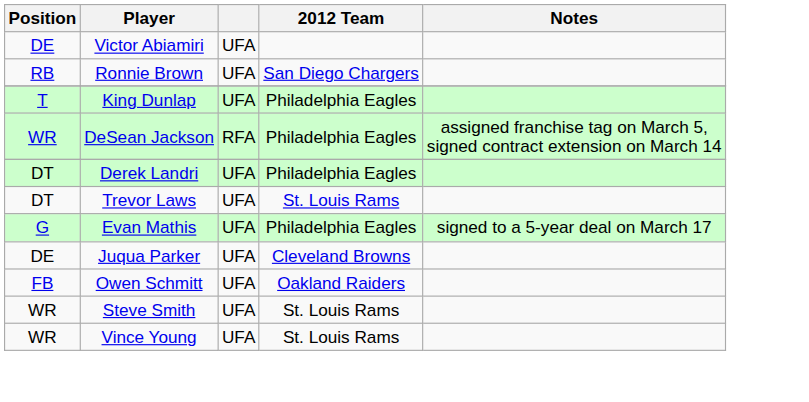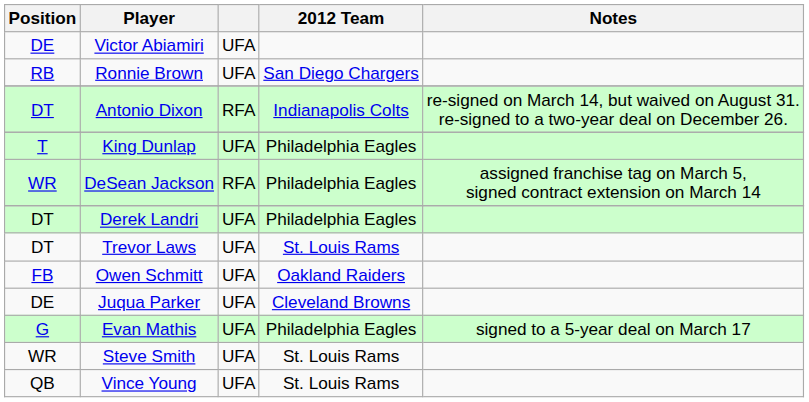 <table class="wikitable" style="font-size: 95%; text-align: center;">
 <tr>
 <th>Position</th>
 <th>Player</th>
 <th></th>
 <th>2012 Team</th>
 <th>Notes</th>
 </tr>
 <tr>
 <td><a href='#'>DE</a></td>
 <td><a href='#'>Victor Abiamiri</a></td>
 <td>UFA</td>
 <td></td>
 <td></td>
 </tr>
 <tr>
 <td><a href='#'>RB</a></td>
 <td><a href='#'>Ronnie Brown</a></td>
 <td>UFA</td>
 <td><a href='#'>San Diego Chargers</a></td>
 <td></td>
 </tr>
 <tr>
+</tr>
+<tr style="background:#cfc;">
+<td><a href='#'>DT</a></td>
+<td><a href='#'>Antonio Dixon</a></td>
+<td>RFA</td>
+<td><a href='#'>Indianapolis Colts</a></td>
+<td>re-signed on March 14, but waived on August 31. <br>re-signed to a two-year deal on December 26.</td>
 </tr>
 <tr>
 </tr>
 <tr style="background:#cfc;">
 <td><a href='#'>T</a></td>
 <td><a href='#'>King Dunlap</a></td>
 <td>UFA</td>
 <td>Philadelphia Eagles</td>
 <td></td>
 </tr>
 <tr style="background:#cfc;">
 <td><a href='#'>WR</a></td>
 <td><a href='#'>DeSean Jackson</a></td>
 <td>RFA</td>
 <td>Philadelphia Eagles</td>
 <td>assigned franchise tag on March 5,<br>signed contract extension on March 14</td>
 </tr>
 <tr>
 </tr>
 <tr style="background:#cfc;">
 <td>DT</td>
 <td><a href='#'>Derek Landri</a></td>
 <td>UFA</td>
 <td>Philadelphia Eagles</td>
 <td></td>
 </tr>
 <tr>
 <td>DT</td>
 <td><a href='#'>Trevor Laws</a></td>
 <td>UFA</td>
 <td><a href='#'>St. Louis Rams</a></td>
 <td></td>
 </tr>
-<tr style="background:#cfc;">
-<td><a href='#'>G</a></td>
-<td><a href='#'>Evan Mathis</a></td>
+<tr>
+<td><a href='#'>FB</a></td>
+<td><a href='#'>Owen Schmitt</a></td>
 <td>UFA</td>
-<td>Philadelphia Eagles</td>
-<td>signed to a 5-year deal on March 17</td>
+<td><a href='#'>Oakland Raiders</a></td>
+<td></td>
 </tr>
 <tr>
 <td>DE</td>
 <td><a href='#'>Juqua Parker</a></td>
 <td>UFA</td>
 <td><a href='#'>Cleveland Browns</a></td>
 <td></td>
 </tr>
-<tr>
-<td><a href='#'>FB</a></td>
-<td><a href='#'>Owen Schmitt</a></td>
+<tr style="background:#cfc;">
+<td><a href='#'>G</a></td>
+<td><a href='#'>Evan Mathis</a></td>
 <td>UFA</td>
-<td><a href='#'>Oakland Raiders</a></td>
-<td></td>
+<td>Philadelphia Eagles</td>
+<td>signed to a 5-year deal on March 17</td>
 </tr>
 <tr>
 <td>WR</td>
 <td><a href='#'>Steve Smith</a></td>
 <td>UFA</td>
 <td>St. Louis Rams</td>
 <td></td>
 </tr>
 <tr>
-<td>WR</td>
+<td>QB</td>
 <td><a href='#'>Vince Young</a></td>
 <td>UFA</td>
 <td>St. Louis Rams</td>
 <td></td>
 </tr>
 </table>
